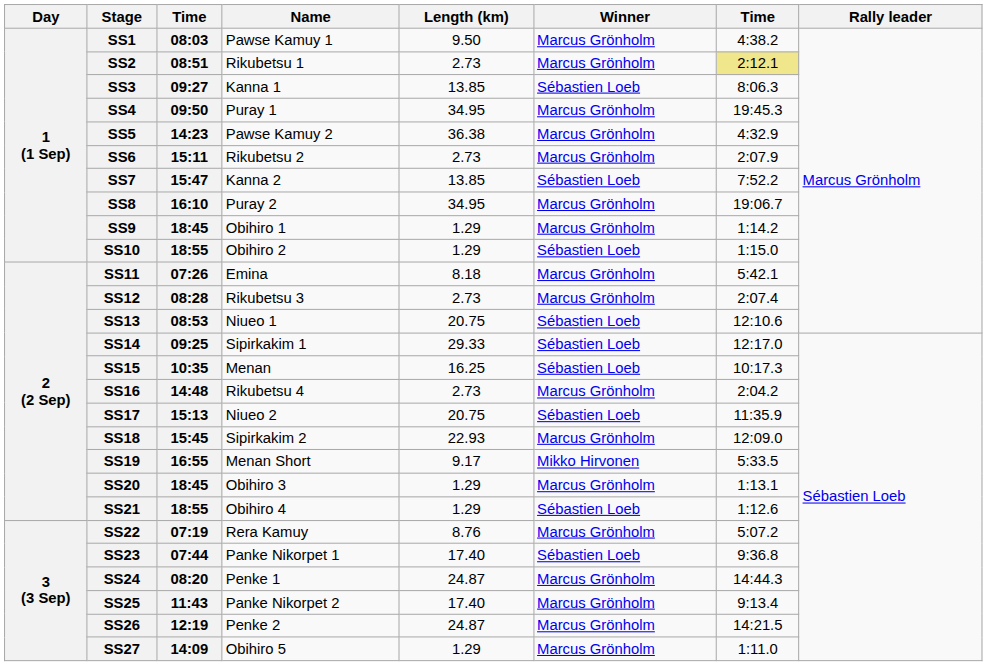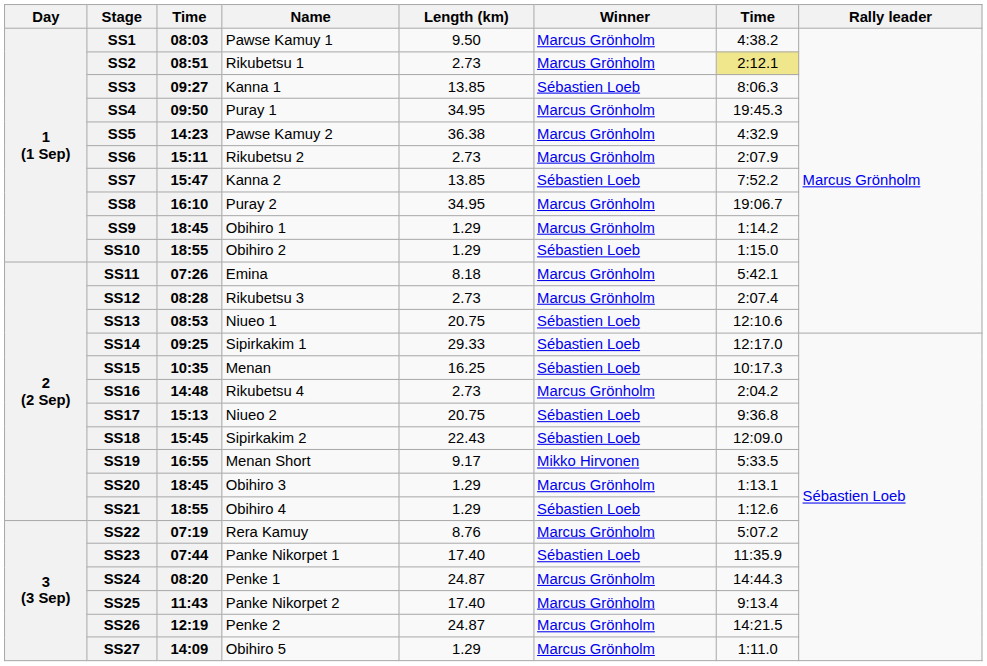 <table class="wikitable" width=100% style="text-align: center; font-size: 90%; max-width: 950px;">
 <tr>
 <th>Day</th>
 <th>Stage</th>
 <th>Time</th>
 <th>Name</th>
 <th>Length (km)</th>
 <th>Winner</th>
 <th>Time</th>
 <th>Rally leader</th>
 </tr>
 <tr>
 <th rowspan=10>1<br>(1 Sep)</th>
 <th>SS1</th>
 <th>08:03</th>
 <td align=left>Pawse Kamuy 1</td>
 <td>9.50</td>
 <td align=left> <a href='#'>Marcus Grönholm</a></td>
 <td>4:38.2</td>
 <td align=left rowspan=13> <a href='#'>Marcus Grönholm</a></td>
 </tr>
 <tr>
 <th>SS2</th>
 <th>08:51</th>
 <td align=left>Rikubetsu 1</td>
 <td>2.73</td>
 <td align=left> <a href='#'>Marcus Grönholm</a></td>
 <td style="background: khaki;">2:12.1</td>
 </tr>
 <tr>
 <th>SS3</th>
 <th>09:27</th>
 <td align=left>Kanna 1</td>
 <td>13.85</td>
 <td align=left> <a href='#'>Sébastien Loeb</a></td>
 <td>8:06.3</td>
 </tr>
 <tr>
 <th>SS4</th>
 <th>09:50</th>
 <td align=left>Puray 1</td>
 <td>34.95</td>
 <td align=left> <a href='#'>Marcus Grönholm</a></td>
 <td>19:45.3</td>
 </tr>
 <tr>
 <th>SS5</th>
 <th>14:23</th>
 <td align=left>Pawse Kamuy 2</td>
 <td>36.38</td>
 <td align=left> <a href='#'>Marcus Grönholm</a></td>
 <td>4:32.9</td>
 </tr>
 <tr>
 <th>SS6</th>
 <th>15:11</th>
 <td align=left>Rikubetsu 2</td>
 <td>2.73</td>
 <td align=left> <a href='#'>Marcus Grönholm</a></td>
 <td>2:07.9</td>
 </tr>
 <tr>
 <th>SS7</th>
 <th>15:47</th>
 <td align=left>Kanna 2</td>
 <td>13.85</td>
 <td align=left> <a href='#'>Sébastien Loeb</a></td>
 <td>7:52.2</td>
 </tr>
 <tr>
 <th>SS8</th>
 <th>16:10</th>
 <td align=left>Puray 2</td>
 <td>34.95</td>
 <td align=left> <a href='#'>Marcus Grönholm</a></td>
 <td>19:06.7</td>
 </tr>
 <tr>
 <th>SS9</th>
 <th>18:45</th>
 <td align=left>Obihiro 1</td>
 <td>1.29</td>
 <td align=left> <a href='#'>Marcus Grönholm</a></td>
 <td>1:14.2</td>
 </tr>
 <tr>
 <th>SS10</th>
 <th>18:55</th>
 <td align=left>Obihiro 2</td>
 <td>1.29</td>
 <td align=left> <a href='#'>Sébastien Loeb</a></td>
 <td>1:15.0</td>
 </tr>
 <tr>
 <th rowspan=11>2<br>(2 Sep)</th>
 <th>SS11</th>
 <th>07:26</th>
 <td align=left>Emina</td>
 <td>8.18</td>
 <td align=left> <a href='#'>Marcus Grönholm</a></td>
 <td>5:42.1</td>
 </tr>
 <tr>
 <th>SS12</th>
 <th>08:28</th>
 <td align=left>Rikubetsu 3</td>
 <td>2.73</td>
 <td align=left> <a href='#'>Marcus Grönholm</a></td>
 <td>2:07.4</td>
 </tr>
 <tr>
 <th>SS13</th>
 <th>08:53</th>
 <td align=left>Niueo 1</td>
 <td>20.75</td>
 <td align=left> <a href='#'>Sébastien Loeb</a></td>
 <td>12:10.6</td>
 </tr>
 <tr>
 <th>SS14</th>
 <th>09:25</th>
 <td align=left>Sipirkakim 1</td>
 <td>29.33</td>
 <td align=left> <a href='#'>Sébastien Loeb</a></td>
 <td>12:17.0</td>
 <td align=left rowspan=14> <a href='#'>Sébastien Loeb</a></td>
 </tr>
 <tr>
 <th>SS15</th>
 <th>10:35</th>
 <td align=left>Menan</td>
 <td>16.25</td>
 <td align=left> <a href='#'>Sébastien Loeb</a></td>
 <td>10:17.3</td>
 </tr>
 <tr>
 <th>SS16</th>
 <th>14:48</th>
 <td align=left>Rikubetsu 4</td>
 <td>2.73</td>
 <td align=left> <a href='#'>Marcus Grönholm</a></td>
 <td>2:04.2</td>
 </tr>
 <tr>
 <th>SS17</th>
 <th>15:13</th>
 <td align=left>Niueo 2</td>
 <td>20.75</td>
 <td align=left> <a href='#'>Sébastien Loeb</a></td>
-<td>11:35.9</td>
+<td>9:36.8</td>
 </tr>
 <tr>
 <th>SS18</th>
 <th>15:45</th>
 <td align=left>Sipirkakim 2</td>
-<td>22.93</td>
-<td align=left> <a href='#'>Marcus Grönholm</a></td>
+<td>22.43</td>
+<td align=left> <a href='#'>Sébastien Loeb</a></td>
 <td>12:09.0</td>
 </tr>
 <tr>
 <th>SS19</th>
 <th>16:55</th>
 <td align=left>Menan Short</td>
 <td>9.17</td>
 <td align=left> <a href='#'>Mikko Hirvonen</a></td>
 <td>5:33.5</td>
 </tr>
 <tr>
 <th>SS20</th>
 <th>18:45</th>
 <td align=left>Obihiro 3</td>
 <td>1.29</td>
 <td align=left> <a href='#'>Marcus Grönholm</a></td>
 <td>1:13.1</td>
 </tr>
 <tr>
 <th>SS21</th>
 <th>18:55</th>
 <td align=left>Obihiro 4</td>
 <td>1.29</td>
 <td align=left> <a href='#'>Sébastien Loeb</a></td>
 <td>1:12.6</td>
 </tr>
 <tr>
 <th rowspan=6>3<br>(3 Sep)</th>
 <th>SS22</th>
 <th>07:19</th>
 <td align=left>Rera Kamuy</td>
 <td>8.76</td>
 <td align=left> <a href='#'>Marcus Grönholm</a></td>
 <td>5:07.2</td>
 </tr>
 <tr>
 <th>SS23</th>
 <th>07:44</th>
 <td align=left>Panke Nikorpet 1</td>
 <td>17.40</td>
 <td align=left> <a href='#'>Sébastien Loeb</a></td>
-<td>9:36.8</td>
+<td>11:35.9</td>
 </tr>
 <tr>
 <th>SS24</th>
 <th>08:20</th>
 <td align=left>Penke 1</td>
 <td>24.87</td>
 <td align=left> <a href='#'>Marcus Grönholm</a></td>
 <td>14:44.3</td>
 </tr>
 <tr>
 <th>SS25</th>
 <th>11:43</th>
 <td align=left>Panke Nikorpet 2</td>
 <td>17.40</td>
 <td align=left> <a href='#'>Marcus Grönholm</a></td>
 <td>9:13.4</td>
 </tr>
 <tr>
 <th>SS26</th>
 <th>12:19</th>
 <td align=left>Penke 2</td>
 <td>24.87</td>
 <td align=left> <a href='#'>Marcus Grönholm</a></td>
 <td>14:21.5</td>
 </tr>
 <tr>
 <th>SS27</th>
 <th>14:09</th>
 <td align=left>Obihiro 5</td>
 <td>1.29</td>
 <td align=left> <a href='#'>Marcus Grönholm</a></td>
 <td>1:11.0</td>
 </tr>
 </table>
